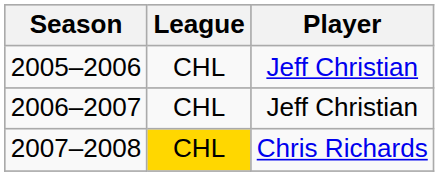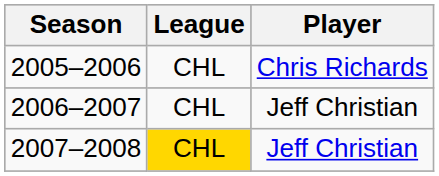 <table class="wikitable" style="text-align:center">
 <tr>
 <th>Season</th>
 <th>League</th>
 <th>Player</th>
 </tr>
 <tr>
 <td>2005–2006</td>
 <td>CHL</td>
-<td><a href='#'>Jeff Christian</a></td>
+<td><a href='#'>Chris Richards</a></td>
 </tr>
 <tr>
 <td>2006–2007</td>
 <td>CHL</td>
 <td>Jeff Christian</td>
 </tr>
 <tr>
 <td>2007–2008</td>
 <td style="background: gold;">CHL</td>
-<td><a href='#'>Chris Richards</a></td>
+<td><a href='#'>Jeff Christian</a></td>
 </tr>
 </table>
